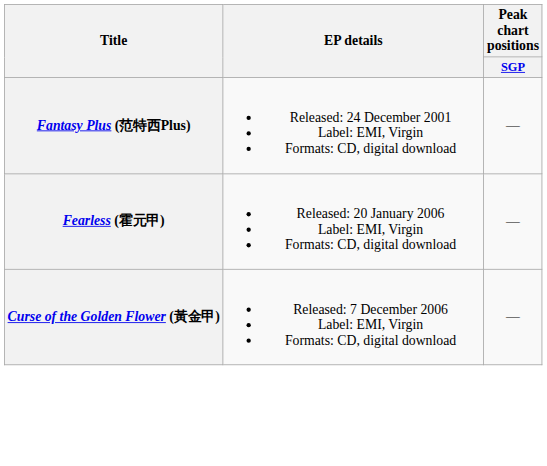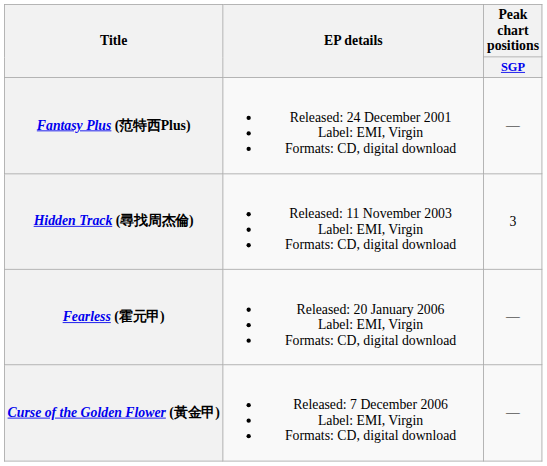 <table class="wikitable plainrowheaders" style="text-align:center;">
 <tr>
 <th rowspan="2">Title</th>
 <th rowspan="2" style="width:18.5em;">EP details</th>
 <th>Peak chart positions</th>
 </tr>
 <tr>
 <th scope="col" style="width:3em;font-size:90%;"><a href='#'>SGP</a><br></th>
 </tr>
 <tr>
 <th scope="row"><em><a href='#'>Fantasy Plus</a></em> (范特西Plus)</th>
 <td><br><ul><li>Released: 24 December 2001</li><li>Label: EMI, Virgin</li><li>Formats: CD, digital download</li></ul></td>
 <td>—</td>
 </tr>
 <tr>
+<th scope="row"><em><a href='#'>Hidden Track</a></em> (尋找周杰倫)</th>
+<td><br><ul><li>Released: 11 November 2003</li><li>Label: EMI, Virgin</li><li>Formats: CD, digital download</li></ul></td>
+<td>3</td>
+</tr>
+<tr>
 <th scope="row"><em><a href='#'>Fearless</a></em> (霍元甲)</th>
 <td><br><ul><li>Released: 20 January 2006</li><li>Label: EMI, Virgin</li><li>Formats: CD, digital download</li></ul></td>
 <td>—</td>
 </tr>
 <tr>
 <th scope="row"><em><a href='#'>Curse of the Golden Flower</a></em> (黃金甲)</th>
 <td><br><ul><li>Released: 7 December 2006</li><li>Label: EMI, Virgin</li><li>Formats: CD, digital download</li></ul></td>
 <td>—</td>
 </tr>
 </table>
